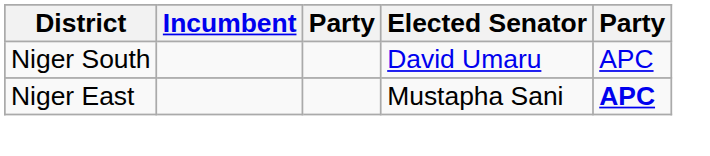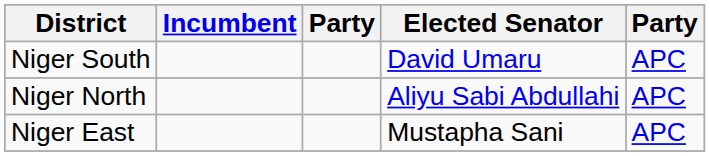 <table class="sortable wikitable" style="font-size:95%;line-height:14px;">
 <tr>
 <th class="unsortable">District</th>
 <th class="unsortable"><a href='#'>Incumbent</a></th>
 <th>Party</th>
 <th class="unsortable">Elected Senator</th>
 <th>Party</th>
 </tr>
 <tr>
 <td>Niger South</td>
 <td></td>
 <td></td>
 <td><a href='#'>David Umaru</a></td>
 <td><a href='#'>APC</a></td>
 </tr>
 <tr>
+<td>Niger North</td>
+<td></td>
+<td></td>
+<td><a href='#'>Aliyu Sabi Abdullahi</a></td>
+<td><a href='#'>APC</a></td>
+</tr>
+<tr>
 <td>Niger East</td>
 <td></td>
 <td></td>
 <td>Mustapha Sani</td>
-<td><strong><a href='#'>APC</a></strong></td>
+<td><a href='#'>APC</a></td>
 </tr>
 </table>
